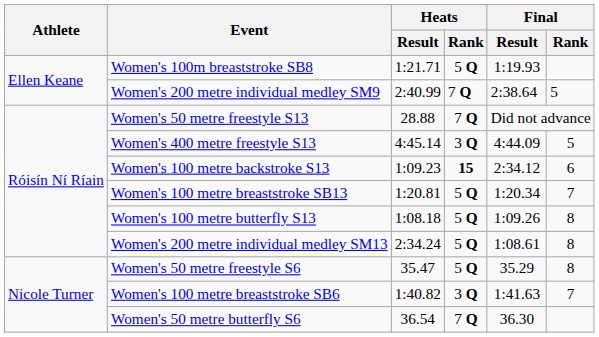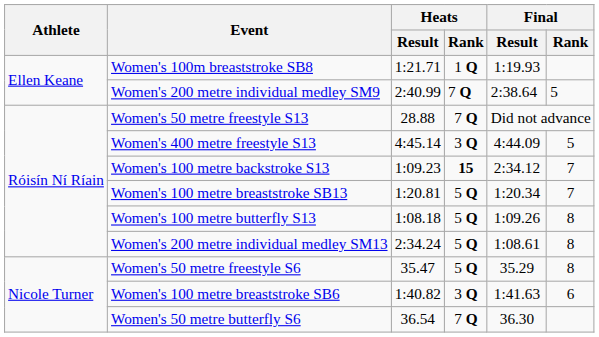 <table class=wikitable style="font-size:90%">
 <tr>
 <th rowspan="2">Athlete</th>
 <th rowspan="2">Event</th>
 <th colspan="2">Heats</th>
 <th colspan="2">Final</th>
 </tr>
 <tr>
 <th>Result</th>
 <th>Rank</th>
 <th>Result</th>
 <th>Rank</th>
 </tr>
 <tr align=center>
 <td rowspan=2 align=left><a href='#'>Ellen Keane</a></td>
 <td align=left><a href='#'>Women's 100m breaststroke SB8</a></td>
 <td>1:21.71</td>
-<td>5 <strong>Q</strong></td>
+<td>1 <strong>Q</strong></td>
 <td>1:19.93</td>
 <td></td>
 </tr>
 <tr>
 <td align=left><a href='#'>Women's 200 metre individual medley SM9</a></td>
 <td>2:40.99</td>
 <td>7 <strong>Q</strong></td>
 <td>2:38.64</td>
 <td>5</td>
 </tr>
 <tr align=center>
 <td rowspan=6 align=left><a href='#'>Róisín Ní Ríain</a></td>
 <td align=left><a href='#'>Women's 50 metre freestyle S13</a></td>
 <td>28.88</td>
 <td>7 <strong>Q</strong></td>
 <td colspan="2">Did not advance</td>
 </tr>
 <tr align=center>
 <td align=left><a href='#'>Women's 400 metre freestyle S13</a></td>
 <td>4:45.14</td>
 <td>3 <strong>Q</strong></td>
 <td>4:44.09</td>
 <td>5</td>
 </tr>
 <tr align=center>
 <td align=left><a href='#'>Women's 100 metre backstroke S13</a></td>
 <td>1:09.23</td>
 <td><strong>15</strong></td>
 <td>2:34.12</td>
-<td>6</td>
+<td>7</td>
 </tr>
 <tr align=center>
 <td align=left><a href='#'>Women's 100 metre breaststroke SB13</a></td>
 <td>1:20.81</td>
 <td>5 <strong>Q</strong></td>
 <td>1:20.34</td>
 <td>7</td>
 </tr>
 <tr align=center>
 <td align=left><a href='#'>Women's 100 metre butterfly S13</a></td>
 <td>1:08.18</td>
 <td>5 <strong>Q</strong></td>
 <td>1:09.26</td>
 <td>8</td>
 </tr>
 <tr align=center>
 <td align=left><a href='#'>Women's 200 metre individual medley SM13</a></td>
 <td>2:34.24</td>
 <td>5 <strong>Q</strong></td>
 <td>1:08.61</td>
 <td>8</td>
 </tr>
 <tr align=center>
 <td rowspan=3 align=left><a href='#'>Nicole Turner</a></td>
 <td align=left><a href='#'>Women's 50 metre freestyle S6</a></td>
 <td>35.47</td>
 <td>5 <strong>Q</strong></td>
 <td>35.29</td>
 <td>8</td>
 </tr>
 <tr align=center>
 <td align=left><a href='#'>Women's 100 metre breaststroke SB6</a></td>
 <td>1:40.82</td>
 <td>3 <strong>Q</strong></td>
 <td>1:41.63</td>
-<td>7</td>
+<td>6</td>
 </tr>
 <tr align=center>
 <td align=left><a href='#'>Women's 50 metre butterfly S6</a></td>
 <td>36.54</td>
 <td>7 <strong>Q</strong></td>
 <td>36.30</td>
 <td></td>
 </tr>
 </table>
